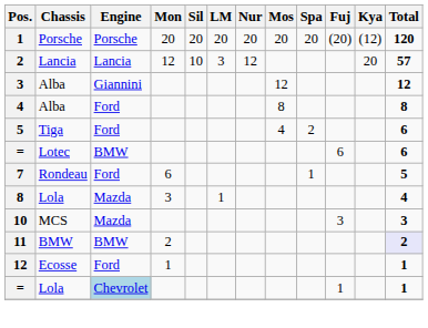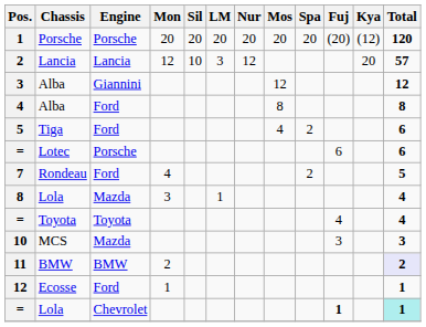 <table class="wikitable" style="font-size: 90%;">
 <tr>
 <th>Pos.</th>
 <th>Chassis </th>
 <th>Engine </th>
 <th>Mon </th>
 <th>Sil </th>
 <th>LM </th>
 <th>Nur </th>
 <th>Mos </th>
 <th>Spa </th>
 <th>Fuj </th>
 <th>Kya </th>
 <th>Total </th>
 </tr>
 <tr>
 <th>1</th>
 <td> <a href='#'>Porsche</a></td>
 <td> <a href='#'>Porsche</a></td>
 <td align=center>20</td>
 <td align=center>20</td>
 <td align=center>20</td>
 <td align=center>20</td>
 <td align=center>20</td>
 <td align=center>20</td>
 <td align=center>(20)</td>
 <td align=center>(12)</td>
 <td align=center><strong>120</strong></td>
 </tr>
 <tr>
 <th>2</th>
 <td> <a href='#'>Lancia</a></td>
 <td> <a href='#'>Lancia</a></td>
 <td align=center>12</td>
 <td align=center>10</td>
 <td align=center>3</td>
 <td align=center>12</td>
 <td></td>
 <td></td>
 <td></td>
 <td align=center>20</td>
 <td align=center><strong>57</strong></td>
 </tr>
 <tr>
 <th>3</th>
 <td> Alba</td>
 <td> <a href='#'>Giannini</a></td>
 <td></td>
 <td></td>
 <td></td>
 <td></td>
 <td align=center>12</td>
 <td></td>
 <td></td>
 <td></td>
 <td align=center><strong>12</strong></td>
 </tr>
 <tr>
 <th>4</th>
 <td> Alba</td>
 <td> <a href='#'>Ford</a></td>
 <td></td>
 <td></td>
 <td></td>
 <td></td>
 <td align=center>8</td>
 <td></td>
 <td></td>
 <td></td>
 <td align=center><strong>8</strong></td>
 </tr>
 <tr>
 <th>5</th>
 <td> <a href='#'>Tiga</a></td>
 <td> <a href='#'>Ford</a></td>
 <td></td>
 <td></td>
 <td></td>
 <td></td>
 <td align=center>4</td>
 <td align=center>2</td>
 <td></td>
 <td></td>
 <td align=center><strong>6</strong></td>
 </tr>
 <tr>
 <th>=</th>
 <td> <a href='#'>Lotec</a></td>
-<td> <a href='#'>BMW</a></td>
+<td> <a href='#'>Porsche</a></td>
 <td></td>
 <td></td>
 <td></td>
 <td></td>
 <td></td>
 <td></td>
 <td align=center>6</td>
 <td></td>
 <td align=center><strong>6</strong></td>
 </tr>
 <tr>
 <th>7</th>
 <td> <a href='#'>Rondeau</a></td>
 <td> <a href='#'>Ford</a></td>
-<td align=center>6</td>
+<td align=center>4</td>
 <td></td>
 <td></td>
 <td></td>
 <td></td>
-<td align=center>1</td>
+<td align=center>2</td>
 <td></td>
 <td></td>
 <td align=center><strong>5</strong></td>
 </tr>
 <tr>
 <th>8</th>
 <td> <a href='#'>Lola</a></td>
 <td> <a href='#'>Mazda</a></td>
 <td align=center>3</td>
 <td></td>
 <td align=center>1</td>
 <td></td>
 <td></td>
 <td></td>
 <td></td>
+<td></td>
+<td align=center><strong>4</strong></td>
+</tr>
+<tr>
+<th>=</th>
+<td> <a href='#'>Toyota</a></td>
+<td> <a href='#'>Toyota</a></td>
+<td></td>
+<td></td>
+<td></td>
+<td></td>
+<td></td>
+<td></td>
+<td align=center>4</td>
 <td></td>
 <td align=center><strong>4</strong></td>
 </tr>
 <tr>
 <th>10</th>
 <td> MCS</td>
 <td> <a href='#'>Mazda</a></td>
 <td></td>
 <td></td>
 <td></td>
 <td></td>
 <td></td>
 <td></td>
 <td align=center>3</td>
 <td></td>
 <td align=center><strong>3</strong></td>
 </tr>
 <tr>
 <th>11</th>
 <td> <a href='#'>BMW</a></td>
 <td> <a href='#'>BMW</a></td>
 <td align=center>2</td>
 <td></td>
 <td></td>
 <td></td>
 <td></td>
 <td></td>
 <td></td>
 <td></td>
 <td align=center style="background: lavender;"><strong>2</strong></td>
 </tr>
 <tr>
 <th>12</th>
 <td> <a href='#'>Ecosse</a></td>
 <td> <a href='#'>Ford</a></td>
 <td align=center>1</td>
 <td></td>
 <td></td>
 <td></td>
 <td></td>
 <td></td>
 <td></td>
 <td></td>
 <td align=center><strong>1</strong></td>
 </tr>
 <tr>
 <th>=</th>
 <td> <a href='#'>Lola</a></td>
-<td style="background: lightblue;"> <a href='#'>Chevrolet</a></td>
+<td> <a href='#'>Chevrolet</a></td>
 <td></td>
 <td></td>
 <td></td>
 <td></td>
 <td></td>
 <td></td>
-<td align=center>1</td>
+<td align=center><strong>1</strong></td>
 <td></td>
-<td align=center><strong>1</strong></td>
+<td align=center style="background: paleturquoise;"><strong>1</strong></td>
 </tr>
 <tr>
 </tr>
 </table>
